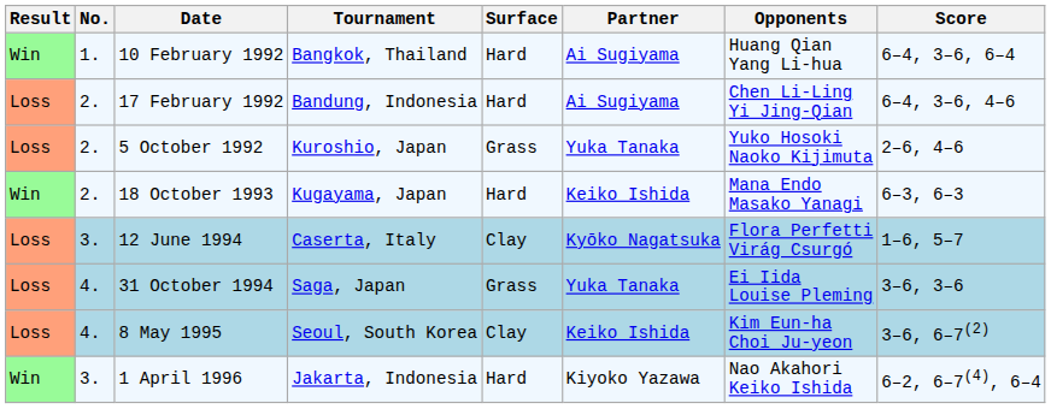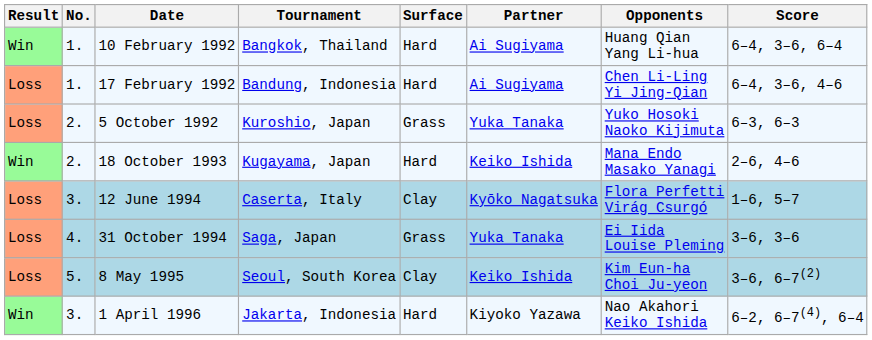 <table class="sortable wikitable" style=font-size:97%>
 <tr>
 <th>Result</th>
 <th>No.</th>
 <th>Date</th>
 <th>Tournament</th>
 <th>Surface</th>
 <th>Partner</th>
 <th>Opponents</th>
 <th>Score</th>
 </tr>
 <tr style="background:#f0f8ff;">
 <td style="background:#98fb98;">Win</td>
 <td>1.</td>
 <td>10 February 1992</td>
 <td><a href='#'>Bangkok</a>, Thailand</td>
 <td>Hard</td>
 <td> <a href='#'>Ai Sugiyama</a></td>
 <td> Huang Qian <br>  Yang Li-hua</td>
 <td>6–4, 3–6, 6–4</td>
 </tr>
 <tr style="background:#f0f8ff;">
 <td style="background:#ffa07a;">Loss</td>
-<td>2.</td>
+<td>1.</td>
 <td>17 February 1992</td>
 <td><a href='#'>Bandung</a>, Indonesia</td>
 <td>Hard</td>
 <td> <a href='#'>Ai Sugiyama</a></td>
 <td> <a href='#'>Chen Li-Ling</a> <br>  <a href='#'>Yi Jing-Qian</a></td>
 <td>6–4, 3–6, 4–6</td>
 </tr>
 <tr style="background:#f0f8ff;">
 <td style="background:#ffa07a;">Loss</td>
 <td>2.</td>
 <td>5 October 1992</td>
 <td><a href='#'>Kuroshio</a>, Japan</td>
 <td>Grass</td>
 <td> <a href='#'>Yuka Tanaka</a></td>
 <td> <a href='#'>Yuko Hosoki</a> <br>  <a href='#'>Naoko Kijimuta</a></td>
-<td>2–6, 4–6</td>
+<td>6–3, 6–3</td>
 </tr>
 <tr style="background:#f0f8ff;">
 <td style="background:#98fb98;">Win</td>
 <td>2.</td>
 <td>18 October 1993</td>
 <td><a href='#'>Kugayama</a>, Japan</td>
 <td>Hard</td>
 <td> <a href='#'>Keiko Ishida</a></td>
 <td> <a href='#'>Mana Endo</a> <br>  <a href='#'>Masako Yanagi</a></td>
-<td>6–3, 6–3</td>
+<td>2–6, 4–6</td>
 </tr>
 <tr style="background:lightblue;">
 <td style="background:#ffa07a;">Loss</td>
 <td>3.</td>
 <td>12 June 1994</td>
 <td><a href='#'>Caserta</a>, Italy</td>
 <td>Clay</td>
 <td> <a href='#'>Kyōko Nagatsuka</a></td>
 <td> <a href='#'>Flora Perfetti</a> <br>  <a href='#'>Virág Csurgó</a></td>
 <td>1–6, 5–7</td>
 </tr>
 <tr bgcolor="lightblue">
 <td style="background:#ffa07a;">Loss</td>
 <td>4.</td>
 <td>31 October 1994</td>
 <td><a href='#'>Saga</a>, Japan</td>
 <td>Grass</td>
 <td> <a href='#'>Yuka Tanaka</a></td>
 <td> <a href='#'>Ei Iida</a> <br>  <a href='#'>Louise Pleming</a></td>
 <td>3–6, 3–6</td>
 </tr>
 <tr bgcolor="lightblue">
 <td style="background:#ffa07a;">Loss</td>
-<td>4.</td>
+<td>5.</td>
 <td>8 May 1995</td>
 <td><a href='#'>Seoul</a>, South Korea</td>
 <td>Clay</td>
 <td> <a href='#'>Keiko Ishida</a></td>
 <td> <a href='#'>Kim Eun-ha</a> <br>  <a href='#'>Choi Ju-yeon</a></td>
 <td>3–6, 6–7<sup>(2)</sup></td>
 </tr>
 <tr style="background:#f0f8ff;">
 <td style="background:#98fb98;">Win</td>
 <td>3.</td>
 <td>1 April 1996</td>
 <td><a href='#'>Jakarta</a>, Indonesia</td>
 <td>Hard</td>
 <td> Kiyoko Yazawa</td>
 <td> Nao Akahori <br>  <a href='#'>Keiko Ishida</a></td>
 <td>6–2, 6–7<sup>(4)</sup>, 6–4</td>
 </tr>
 </table>
